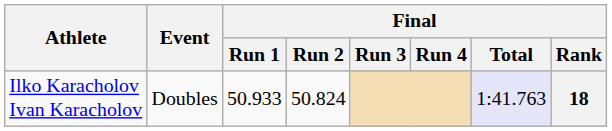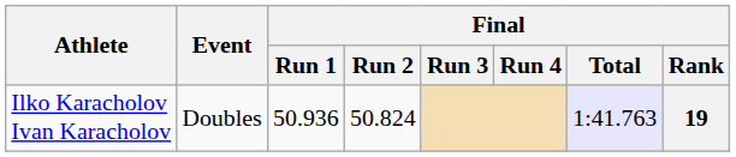 <table class="wikitable" style="font-size:90%">
 <tr>
 <th rowspan="2">Athlete</th>
 <th rowspan="2">Event</th>
 <th colspan="6">Final</th>
 </tr>
 <tr>
 <th>Run 1</th>
 <th>Run 2</th>
 <th>Run 3</th>
 <th>Run 4</th>
 <th>Total</th>
 <th>Rank</th>
 </tr>
 <tr>
 <td><a href='#'>Ilko Karacholov</a><br><a href='#'>Ivan Karacholov</a></td>
 <td>Doubles</td>
-<td align="center">50.933</td>
+<td align="center">50.936</td>
 <td align="center">50.824</td>
 <td colspan=2 bgcolor="wheat"></td>
 <td align="center" style="background: lavender;">1:41.763</td>
-<th align="center">18</th>
+<th align="center">19</th>
 </tr>
 </table>
